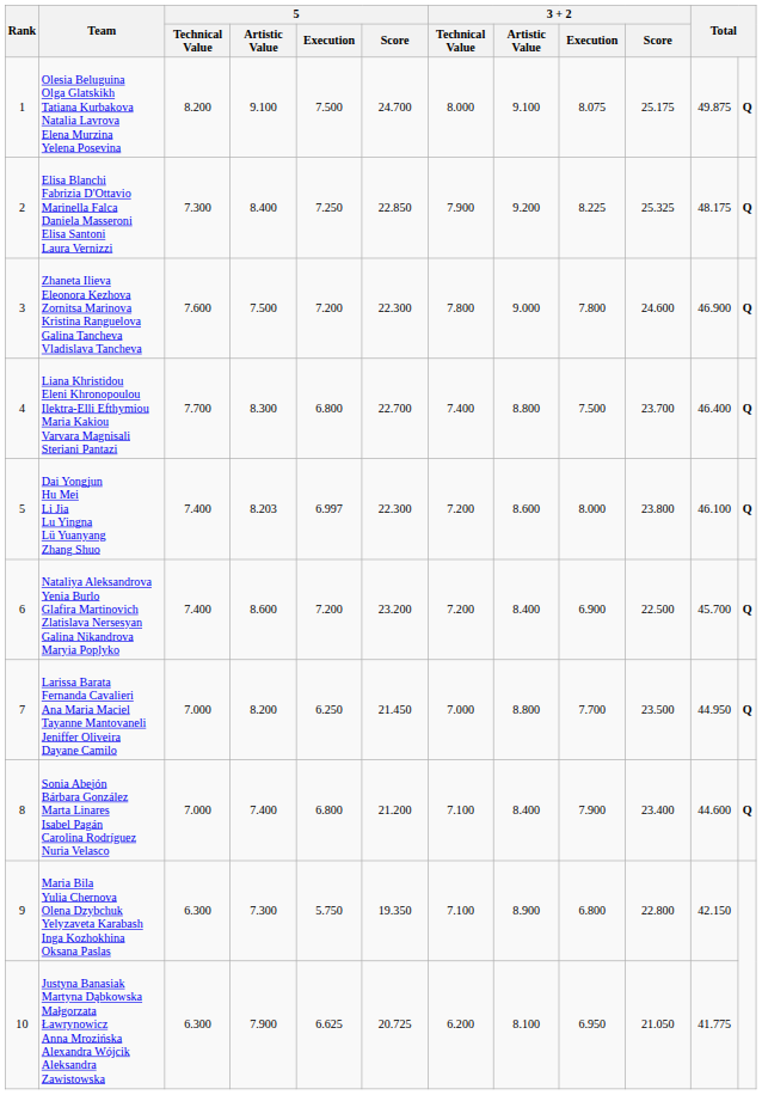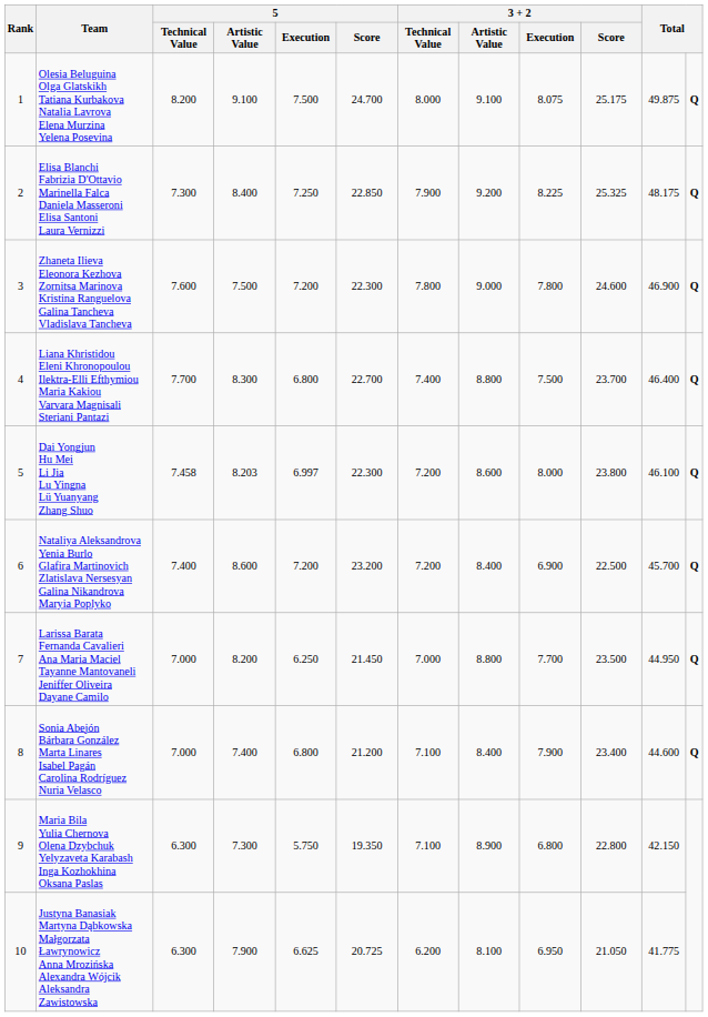 <table class="wikitable sortable" style="text-align:center">
 <tr>
 <th rowspan=2>Rank</th>
 <th rowspan=2 style="width:10em">Team</th>
 <th colspan=4>5 </th>
 <th colspan=4>3  + 2 </th>
 <th rowspan=2 colspan=2 style="width:5em">Total</th>
 </tr>
 <tr>
 <th style="width:5em">Technical<br>Value</th>
 <th style="width:5em">Artistic<br>Value</th>
 <th style="width:5em">Execution</th>
 <th style="width:5em">Score</th>
 <th style="width:5em">Technical<br>Value</th>
 <th style="width:5em">Artistic<br>Value</th>
 <th style="width:5em">Execution</th>
 <th style="width:5em">Score</th>
 </tr>
 <tr>
 <td>1</td>
 <td align=left><br><a href='#'>Olesia Beluguina</a><br><a href='#'>Olga Glatskikh</a><br><a href='#'>Tatiana Kurbakova</a><br><a href='#'>Natalia Lavrova</a><br><a href='#'>Elena Murzina</a><br><a href='#'>Yelena Posevina</a></td>
 <td>8.200</td>
 <td>9.100</td>
 <td>7.500</td>
 <td>24.700</td>
 <td>8.000</td>
 <td>9.100</td>
 <td>8.075</td>
 <td>25.175</td>
 <td>49.875</td>
 <td><strong>Q</strong></td>
 </tr>
 <tr>
 <td>2</td>
 <td align=left> <br><a href='#'>Elisa Blanchi</a><br><a href='#'>Fabrizia D'Ottavio</a><br><a href='#'>Marinella Falca</a><br><a href='#'>Daniela Masseroni</a><br><a href='#'>Elisa Santoni</a><br><a href='#'>Laura Vernizzi</a></td>
 <td>7.300</td>
 <td>8.400</td>
 <td>7.250</td>
 <td>22.850</td>
 <td>7.900</td>
 <td>9.200</td>
 <td>8.225</td>
 <td>25.325</td>
 <td>48.175</td>
 <td><strong>Q</strong></td>
 </tr>
 <tr>
 <td>3</td>
 <td align=left><br><a href='#'>Zhaneta Ilieva</a><br><a href='#'>Eleonora Kezhova</a><br><a href='#'>Zornitsa Marinova</a><br><a href='#'>Kristina Ranguelova</a><br><a href='#'>Galina Tancheva</a><br><a href='#'>Vladislava Tancheva</a></td>
 <td>7.600</td>
 <td>7.500</td>
 <td>7.200</td>
 <td>22.300</td>
 <td>7.800</td>
 <td>9.000</td>
 <td>7.800</td>
 <td>24.600</td>
 <td>46.900</td>
 <td><strong>Q</strong></td>
 </tr>
 <tr>
 <td>4</td>
 <td align=left><br><a href='#'>Liana Khristidou</a><br><a href='#'>Eleni Khronopoulou</a><br><a href='#'>Ilektra-Elli Efthymiou</a><br><a href='#'>Maria Kakiou</a><br><a href='#'>Varvara Magnisali</a><br><a href='#'>Steriani Pantazi</a></td>
 <td>7.700</td>
 <td>8.300</td>
 <td>6.800</td>
 <td>22.700</td>
 <td>7.400</td>
 <td>8.800</td>
 <td>7.500</td>
 <td>23.700</td>
 <td>46.400</td>
 <td><strong>Q</strong></td>
 </tr>
 <tr>
 <td>5</td>
 <td align=left><br><a href='#'>Dai Yongjun</a><br><a href='#'>Hu Mei</a><br><a href='#'>Li Jia</a><br><a href='#'>Lu Yingna</a><br><a href='#'>Lü Yuanyang</a><br><a href='#'>Zhang Shuo</a></td>
-<td>7.400</td>
+<td>7.458</td>
 <td>8.203</td>
 <td>6.997</td>
 <td>22.300</td>
 <td>7.200</td>
 <td>8.600</td>
 <td>8.000</td>
 <td>23.800</td>
 <td>46.100</td>
 <td><strong>Q</strong></td>
 </tr>
 <tr>
 <td>6</td>
 <td align=left><br><a href='#'>Nataliya Aleksandrova</a><br><a href='#'>Yenia Burlo</a><br><a href='#'>Glafira Martinovich</a><br><a href='#'>Zlatislava Nersesyan</a><br><a href='#'>Galina Nikandrova</a><br><a href='#'>Maryia Poplyko</a></td>
 <td>7.400</td>
 <td>8.600</td>
 <td>7.200</td>
 <td>23.200</td>
 <td>7.200</td>
 <td>8.400</td>
 <td>6.900</td>
 <td>22.500</td>
 <td>45.700</td>
 <td><strong>Q</strong></td>
 </tr>
 <tr>
 <td>7</td>
 <td align=left><br><a href='#'>Larissa Barata</a><br><a href='#'>Fernanda Cavalieri</a><br><a href='#'>Ana Maria Maciel</a><br><a href='#'>Tayanne Mantovaneli</a><br><a href='#'>Jeniffer Oliveira</a><br><a href='#'>Dayane Camilo</a></td>
 <td>7.000</td>
 <td>8.200</td>
 <td>6.250</td>
 <td>21.450</td>
 <td>7.000</td>
 <td>8.800</td>
 <td>7.700</td>
 <td>23.500</td>
 <td>44.950</td>
 <td><strong>Q</strong></td>
 </tr>
 <tr>
 <td>8</td>
 <td align=left><br><a href='#'>Sonia Abejón</a><br><a href='#'>Bárbara González</a><br><a href='#'>Marta Linares</a><br><a href='#'>Isabel Pagán</a><br><a href='#'>Carolina Rodríguez</a><br><a href='#'>Nuria Velasco</a></td>
 <td>7.000</td>
 <td>7.400</td>
 <td>6.800</td>
 <td>21.200</td>
 <td>7.100</td>
 <td>8.400</td>
 <td>7.900</td>
 <td>23.400</td>
 <td>44.600</td>
 <td><strong>Q</strong></td>
 </tr>
 <tr>
 <td>9</td>
 <td align=left><br><a href='#'>Maria Bila</a><br><a href='#'>Yulia Chernova</a><br><a href='#'>Olena Dzybchuk</a><br><a href='#'>Yelyzaveta Karabash</a><br><a href='#'>Inga Kozhokhina</a><br><a href='#'>Oksana Paslas</a></td>
 <td>6.300</td>
 <td>7.300</td>
 <td>5.750</td>
 <td>19.350</td>
 <td>7.100</td>
 <td>8.900</td>
 <td>6.800</td>
 <td>22.800</td>
 <td>42.150</td>
 <td rowspan="2"></td>
 </tr>
 <tr>
 <td>10</td>
 <td align=left><br><a href='#'>Justyna Banasiak</a><br><a href='#'>Martyna Dąbkowska</a><br><a href='#'>Małgorzata Ławrynowicz</a><br><a href='#'>Anna Mrozińska</a><br><a href='#'>Alexandra Wójcik</a><br><a href='#'>Aleksandra Zawistowska</a></td>
 <td>6.300</td>
 <td>7.900</td>
 <td>6.625</td>
 <td>20.725</td>
 <td>6.200</td>
 <td>8.100</td>
 <td>6.950</td>
 <td>21.050</td>
 <td>41.775</td>
 </tr>
 </table>
